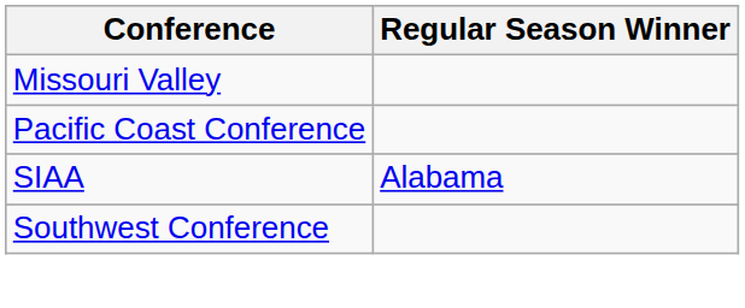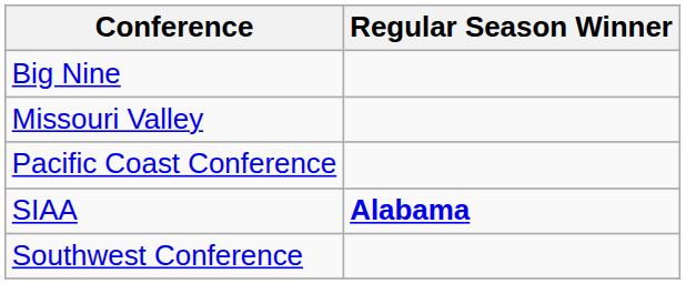 <table class="wikitable">
 <tr>
 <th>Conference</th>
 <th>Regular Season Winner</th>
+</tr>
+<tr>
+<td><a href='#'>Big Nine</a></td>
+<td></td>
 </tr>
 <tr>
 <td><a href='#'>Missouri Valley</a></td>
 <td></td>
 </tr>
 <tr>
 <td><a href='#'>Pacific Coast Conference</a></td>
 <td></td>
 </tr>
 <tr>
 <td><a href='#'>SIAA</a></td>
-<td><a href='#'>Alabama</a></td>
+<td><strong><a href='#'>Alabama</a></strong></td>
 </tr>
 <tr>
 <td><a href='#'>Southwest Conference</a></td>
 <td></td>
 </tr>
 </table>
